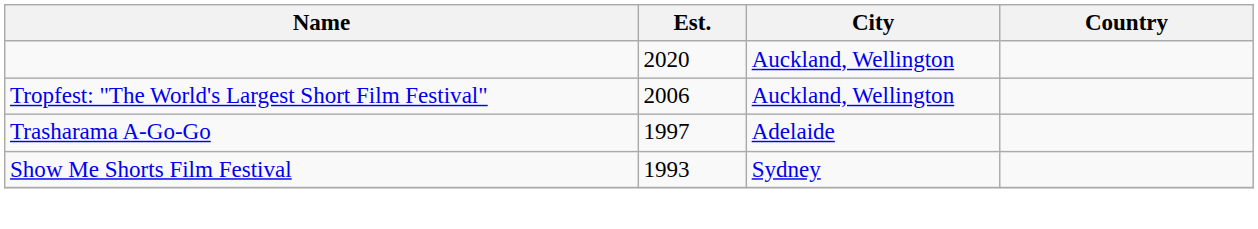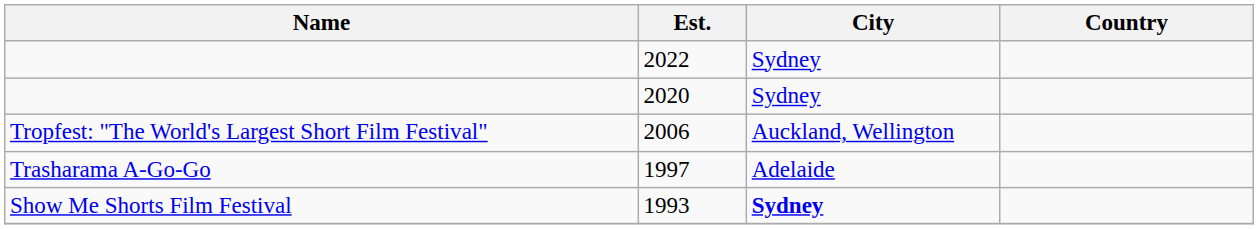 <table class="wikitable sortable">
 <tr>
 <th width="25%">Name</th>
 <th width="4%">Est.</th>
 <th width="10%">City</th>
 <th width="10%">Country</th>
 </tr>
 <tr>
 <td></td>
+<td>2022</td>
+<td><a href='#'>Sydney</a></td>
+<td></td>
+</tr>
+<tr>
+<td></td>
 <td>2020</td>
-<td><a href='#'>Auckland, Wellington</a></td>
+<td><a href='#'>Sydney</a></td>
 <td></td>
 </tr>
 <tr>
 <td><a href='#'>Tropfest: "The World's Largest Short Film Festival"</a></td>
 <td>2006</td>
 <td><a href='#'>Auckland, Wellington</a></td>
 <td></td>
 </tr>
 <tr>
 <td><a href='#'>Trasharama A-Go-Go</a></td>
 <td>1997</td>
 <td><a href='#'>Adelaide</a></td>
 <td></td>
 </tr>
 <tr>
 <td><a href='#'>Show Me Shorts Film Festival</a></td>
 <td>1993</td>
-<td><a href='#'>Sydney</a></td>
+<td><strong><a href='#'>Sydney</a></strong></td>
 <td></td>
 </tr>
 <tr>
 </tr>
 </table>
